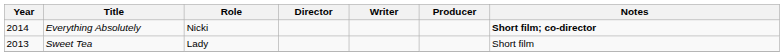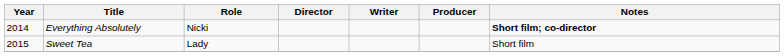 <table class="wikitable" style="width:99%;">
 <tr>
 <th style="width:5%;">Year</th>
 <th style="width:18%;">Title</th>
 <th style="width:12%;">Role</th>
 <th style="width:9%;">Director</th>
 <th style="width:9%;">Writer</th>
 <th style="width:9%;">Producer</th>
 <th style="width:37%;">Notes</th>
 </tr>
 <tr>
 <td>2014</td>
 <td><em>Everything Absolutely</em></td>
 <td>Nicki</td>
 <td></td>
 <td></td>
 <td></td>
 <td><strong>Short film; co-director</strong></td>
 </tr>
 <tr>
-<td>2013</td>
+<td>2015</td>
 <td><em>Sweet Tea</em></td>
 <td>Lady</td>
 <td></td>
 <td></td>
 <td></td>
 <td>Short film</td>
 </tr>
 <tr>
 </tr>
 </table>
